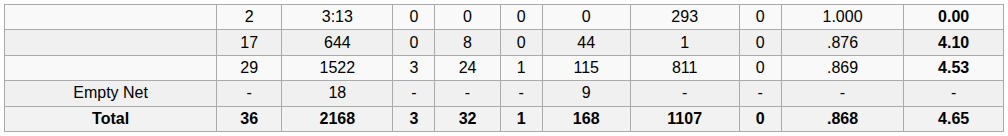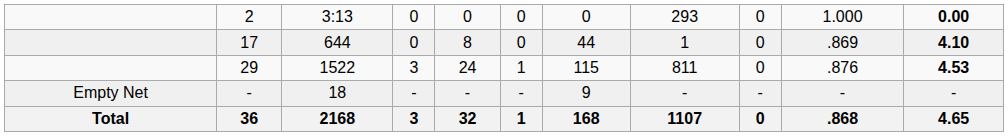 <table class="wikitable sortable" width ="1000">
 <tr align="center">
 </tr>
 <tr align="center" bgcolor="">
 <td></td>
 <td>2</td>
 <td>3:13</td>
 <td>0</td>
 <td>0</td>
 <td>0</td>
 <td>0</td>
 <td>293</td>
 <td>0</td>
 <td>1.000</td>
 <td><strong>0.00</strong></td>
 </tr>
 <tr align="center" bgcolor="f0f0f0">
 <td></td>
 <td>17</td>
 <td>644</td>
 <td>0</td>
 <td>8</td>
 <td>0</td>
 <td>44</td>
 <td>1</td>
 <td>0</td>
-<td>.876</td>
+<td>.869</td>
 <td><strong>4.10</strong></td>
 </tr>
 <tr align="center" bgcolor="">
 <td></td>
 <td>29</td>
 <td>1522</td>
 <td>3</td>
 <td>24</td>
 <td>1</td>
 <td>115</td>
 <td>811</td>
 <td>0</td>
-<td>.869</td>
+<td>.876</td>
 <td><strong>4.53</strong></td>
 </tr>
 <tr align="center" bgcolor="f0f0f0">
 <td>Empty Net</td>
 <td>-</td>
 <td>18</td>
 <td>-</td>
 <td>-</td>
 <td>-</td>
 <td>9</td>
 <td>-</td>
 <td>-</td>
 <td>-</td>
 <td>-</td>
 </tr>
 <tr>
 <th>Total</th>
 <th>36</th>
 <th>2168</th>
 <th>3</th>
 <th>32</th>
 <th>1</th>
 <th>168</th>
 <th>1107</th>
 <th>0</th>
 <th>.868</th>
 <th>4.65</th>
 </tr>
 </table>
